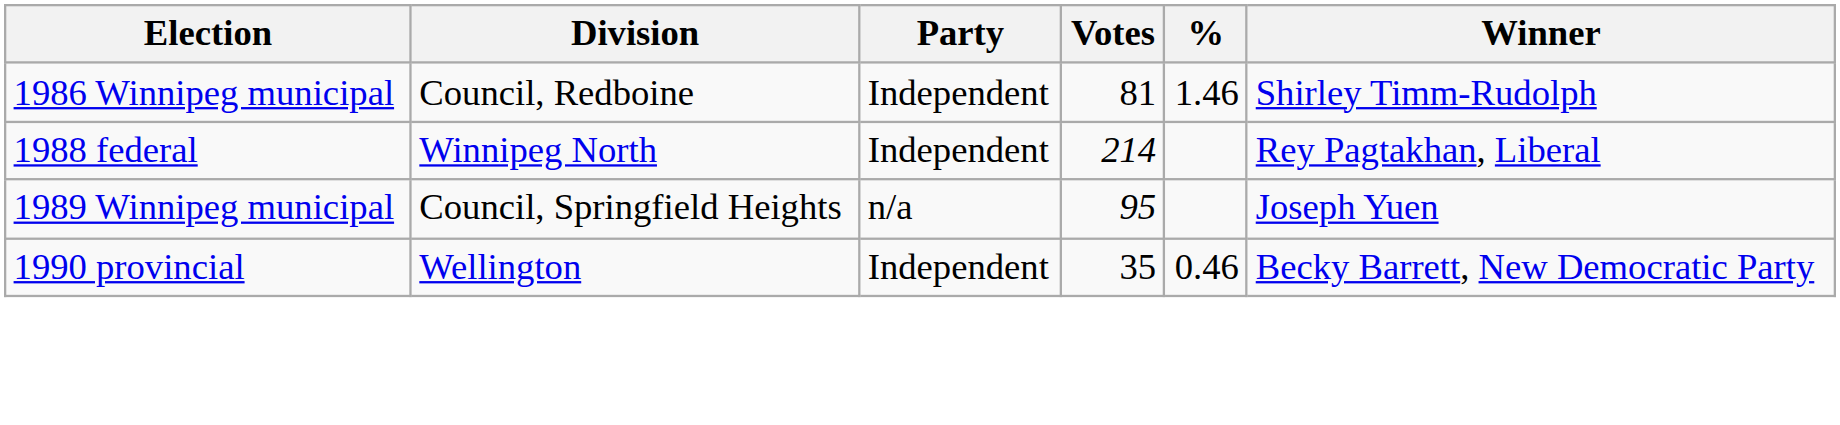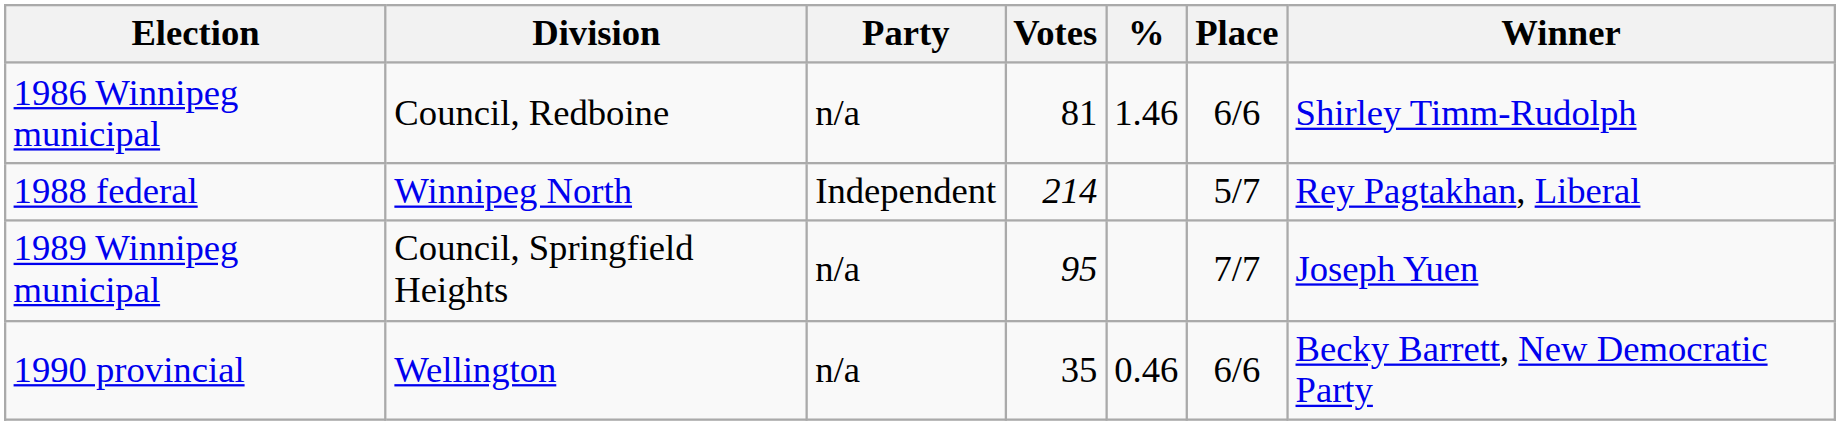 <table class="wikitable" width="800">
 <tr>
 <th align="left">Election</th>
 <th align="left">Division</th>
 <th align="left">Party</th>
 <th align="right">Votes</th>
 <th align="right">%</th>
+<th align="center">Place</th>
 <th align="center">Winner</th>
 </tr>
 <tr>
 <td align="left"><a href='#'>1986 Winnipeg municipal</a></td>
 <td align="left">Council, Redboine</td>
-<td align="left">Independent</td>
+<td align="left">n/a</td>
 <td align="right">81</td>
 <td align="right">1.46</td>
+<td align="center">6/6</td>
 <td align="left"><a href='#'>Shirley Timm-Rudolph</a></td>
 </tr>
 <tr>
 <td align="left"><a href='#'>1988 federal</a></td>
 <td align="left"><a href='#'>Winnipeg North</a></td>
 <td align="left">Independent</td>
 <td align="right"><em>214</em></td>
 <td align="right"></td>
+<td align="center">5/7</td>
 <td align="left"><a href='#'>Rey Pagtakhan</a>, <a href='#'>Liberal</a></td>
 </tr>
 <tr>
 <td align="left"><a href='#'>1989 Winnipeg municipal</a></td>
 <td align="left">Council, Springfield Heights</td>
 <td align="left">n/a</td>
 <td align="right"><em>95</em></td>
 <td align="right"></td>
+<td align="center">7/7</td>
 <td align="left"><a href='#'>Joseph Yuen</a></td>
 </tr>
 <tr>
 <td align="left"><a href='#'>1990 provincial</a></td>
 <td align="left"><a href='#'>Wellington</a></td>
-<td align="left">Independent</td>
+<td align="left">n/a</td>
 <td align="right">35</td>
 <td align="right">0.46</td>
+<td align="center">6/6</td>
 <td align="left"><a href='#'>Becky Barrett</a>, <a href='#'>New Democratic Party</a></td>
 </tr>
 </table>
